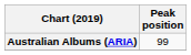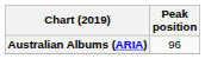 <table class="wikitable sortable plainrowheaders" style="text-align:center">
 <tr>
 <th scope="col">Chart (2019)</th>
 <th scope="col">Peak<br>position</th>
 </tr>
 <tr>
 <th scope="row">Australian Albums (<a href='#'>ARIA</a>)</th>
-<td>99</td>
+<td>96</td>
 </tr>
 <tr>
 </tr>
 <tr>
 </tr>
 <tr>
 </tr>
 <tr>
 </tr>
 <tr>
 </tr>
 <tr>
 </tr>
 <tr>
 </tr>
 </table>
